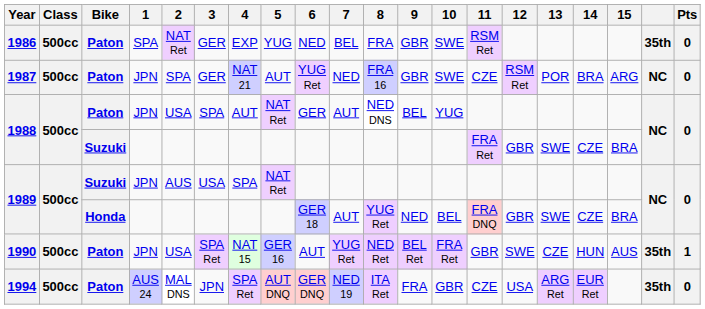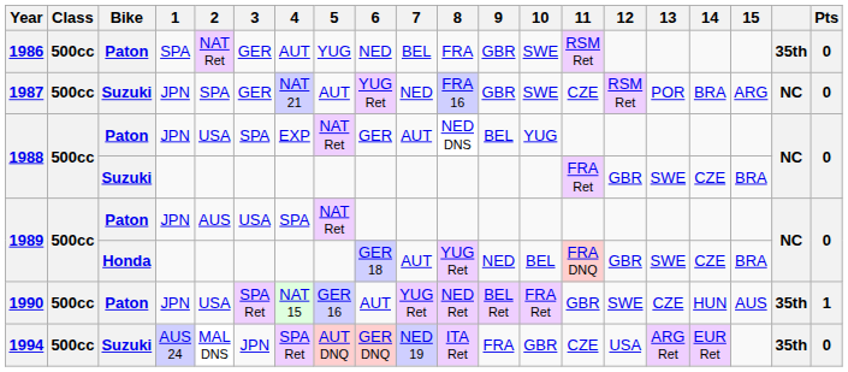 <table class="wikitable" style="text-align:center; font-size:90%;">
 <tr>
 <th>Year</th>
 <th>Class</th>
 <th>Bike</th>
 <th>1</th>
 <th>2</th>
 <th>3</th>
 <th>4</th>
 <th>5</th>
 <th>6</th>
 <th>7</th>
 <th>8</th>
 <th>9</th>
 <th>10</th>
 <th>11</th>
 <th>12</th>
 <th>13</th>
 <th>14</th>
 <th>15</th>
 <th></th>
 <th>Pts</th>
 </tr>
 <tr>
 <th><a href='#'>1986</a></th>
 <th>500cc</th>
 <th><a href='#'>Paton</a></th>
 <td><a href='#'>SPA</a></td>
 <td style="background:#EFCFFF;"><a href='#'>NAT</a><br><small>Ret</small></td>
 <td><a href='#'>GER</a></td>
-<td><a href='#'>EXP</a></td>
+<td><a href='#'>AUT</a></td>
 <td><a href='#'>YUG</a></td>
 <td><a href='#'>NED</a></td>
 <td><a href='#'>BEL</a></td>
 <td><a href='#'>FRA</a></td>
 <td><a href='#'>GBR</a></td>
 <td><a href='#'>SWE</a></td>
 <td style="background:#EFCFFF;"><a href='#'>RSM</a><br><small>Ret</small></td>
 <td></td>
 <td></td>
 <td></td>
 <td></td>
 <th>35th</th>
 <th>0</th>
 </tr>
 <tr>
 <th><a href='#'>1987</a></th>
 <th>500cc</th>
-<th><a href='#'>Paton</a></th>
+<th><a href='#'>Suzuki</a></th>
 <td><a href='#'>JPN</a></td>
 <td><a href='#'>SPA</a></td>
 <td><a href='#'>GER</a></td>
 <td style="background:#CFCFFF;"><a href='#'>NAT</a><br><small>21</small></td>
 <td><a href='#'>AUT</a></td>
 <td style="background:#EFCFFF;"><a href='#'>YUG</a><br><small>Ret</small></td>
 <td><a href='#'>NED</a></td>
 <td style="background:#CFCFFF;"><a href='#'>FRA</a><br><small>16</small></td>
 <td><a href='#'>GBR</a></td>
 <td><a href='#'>SWE</a></td>
 <td><a href='#'>CZE</a></td>
 <td style="background:#EFCFFF;"><a href='#'>RSM</a><br><small>Ret</small></td>
 <td><a href='#'>POR</a></td>
 <td><a href='#'>BRA</a></td>
 <td><a href='#'>ARG</a></td>
 <th>NC</th>
 <th>0</th>
 </tr>
 <tr>
 <th rowspan=2><a href='#'>1988</a></th>
 <th rowspan=2>500cc</th>
 <th><a href='#'>Paton</a></th>
 <td><a href='#'>JPN</a></td>
 <td><a href='#'>USA</a></td>
 <td><a href='#'>SPA</a></td>
-<td><a href='#'>AUT</a></td>
+<td><a href='#'>EXP</a></td>
 <td style="background:#EFCFFF;"><a href='#'>NAT</a><br><small>Ret</small></td>
 <td><a href='#'>GER</a></td>
 <td><a href='#'>AUT</a></td>
 <td style="background:#FFFFFF;"><a href='#'>NED</a><br><small>DNS</small></td>
 <td><a href='#'>BEL</a></td>
 <td><a href='#'>YUG</a></td>
 <td></td>
 <td></td>
 <td></td>
 <td></td>
 <td></td>
 <th rowspan=2>NC</th>
 <th rowspan=2>0</th>
 </tr>
 <tr>
 <th><a href='#'>Suzuki</a></th>
 <td></td>
 <td></td>
 <td></td>
 <td></td>
 <td></td>
 <td></td>
 <td></td>
 <td></td>
 <td></td>
 <td></td>
 <td style="background:#EFCFFF;"><a href='#'>FRA</a><br><small>Ret</small></td>
 <td><a href='#'>GBR</a></td>
 <td><a href='#'>SWE</a></td>
 <td><a href='#'>CZE</a></td>
 <td><a href='#'>BRA</a></td>
 </tr>
 <tr>
 <th rowspan=2><a href='#'>1989</a></th>
 <th rowspan=2>500cc</th>
-<th><a href='#'>Suzuki</a></th>
+<th><a href='#'>Paton</a></th>
 <td><a href='#'>JPN</a></td>
 <td><a href='#'>AUS</a></td>
 <td><a href='#'>USA</a></td>
 <td><a href='#'>SPA</a></td>
 <td style="background:#EFCFFF;"><a href='#'>NAT</a><br><small>Ret</small></td>
 <td></td>
 <td></td>
 <td></td>
 <td></td>
 <td></td>
 <td></td>
 <td></td>
 <td></td>
 <td></td>
 <td></td>
 <th rowspan=2>NC</th>
 <th rowspan=2>0</th>
 </tr>
 <tr>
 <th><a href='#'>Honda</a></th>
 <td></td>
 <td></td>
 <td></td>
 <td></td>
 <td></td>
 <td style="background:#CFCFFF;"><a href='#'>GER</a><br><small>18</small></td>
 <td><a href='#'>AUT</a></td>
 <td style="background:#EFCFFF;"><a href='#'>YUG</a><br><small>Ret</small></td>
 <td><a href='#'>NED</a></td>
 <td><a href='#'>BEL</a></td>
 <td style="background:#ffcfcf;"><a href='#'>FRA</a><br><small>DNQ</small></td>
 <td><a href='#'>GBR</a></td>
 <td><a href='#'>SWE</a></td>
 <td><a href='#'>CZE</a></td>
 <td><a href='#'>BRA</a></td>
 </tr>
 <tr>
 <th><a href='#'>1990</a></th>
 <th>500cc</th>
 <th><a href='#'>Paton</a></th>
 <td><a href='#'>JPN</a></td>
 <td><a href='#'>USA</a></td>
 <td style="background:#EFCFFF;"><a href='#'>SPA</a><br><small>Ret</small></td>
 <td style="background:#dfffdf;"><a href='#'>NAT</a><br><small>15</small></td>
 <td style="background:#CFCFFF;"><a href='#'>GER</a><br><small>16</small></td>
 <td><a href='#'>AUT</a></td>
 <td style="background:#EFCFFF;"><a href='#'>YUG</a><br><small>Ret</small></td>
 <td style="background:#EFCFFF;"><a href='#'>NED</a><br><small>Ret</small></td>
 <td style="background:#EFCFFF;"><a href='#'>BEL</a><br><small>Ret</small></td>
 <td style="background:#EFCFFF;"><a href='#'>FRA</a><br><small>Ret</small></td>
 <td><a href='#'>GBR</a></td>
 <td><a href='#'>SWE</a></td>
 <td><a href='#'>CZE</a></td>
 <td><a href='#'>HUN</a></td>
 <td><a href='#'>AUS</a></td>
 <th>35th</th>
 <th>1</th>
 </tr>
 <tr>
 <th><a href='#'>1994</a></th>
 <th>500cc</th>
-<th><a href='#'>Paton</a></th>
+<th><a href='#'>Suzuki</a></th>
 <td style="background:#CFCFFF;"><a href='#'>AUS</a><br><small>24</small></td>
 <td style="background:#FFFFFF;"><a href='#'>MAL</a><br><small>DNS</small></td>
 <td><a href='#'>JPN</a></td>
 <td style="background:#EFCFFF;"><a href='#'>SPA</a><br><small>Ret</small></td>
 <td style="background:#ffcfcf;"><a href='#'>AUT</a><br><small>DNQ</small></td>
 <td style="background:#ffcfcf;"><a href='#'>GER</a><br><small>DNQ</small></td>
 <td style="background:#CFCFFF;"><a href='#'>NED</a><br><small>19</small></td>
 <td style="background:#EFCFFF;"><a href='#'>ITA</a><br><small>Ret</small></td>
 <td><a href='#'>FRA</a></td>
 <td><a href='#'>GBR</a></td>
 <td><a href='#'>CZE</a></td>
 <td><a href='#'>USA</a></td>
 <td style="background:#EFCFFF;"><a href='#'>ARG</a><br><small>Ret</small></td>
 <td style="background:#EFCFFF;"><a href='#'>EUR</a><br><small>Ret</small></td>
 <td></td>
 <th>35th</th>
 <th>0</th>
 </tr>
 </table>
